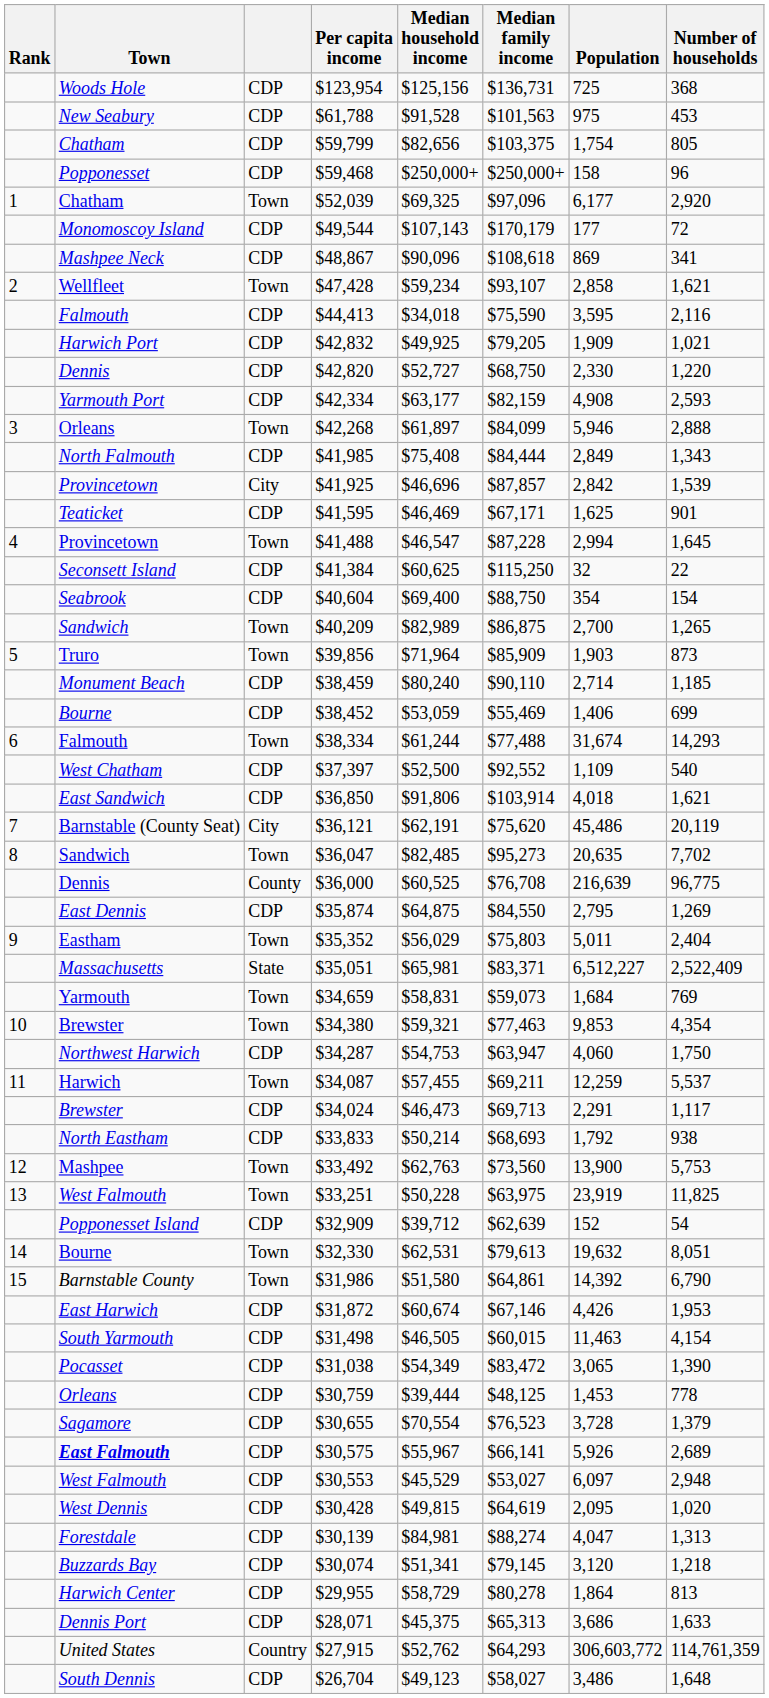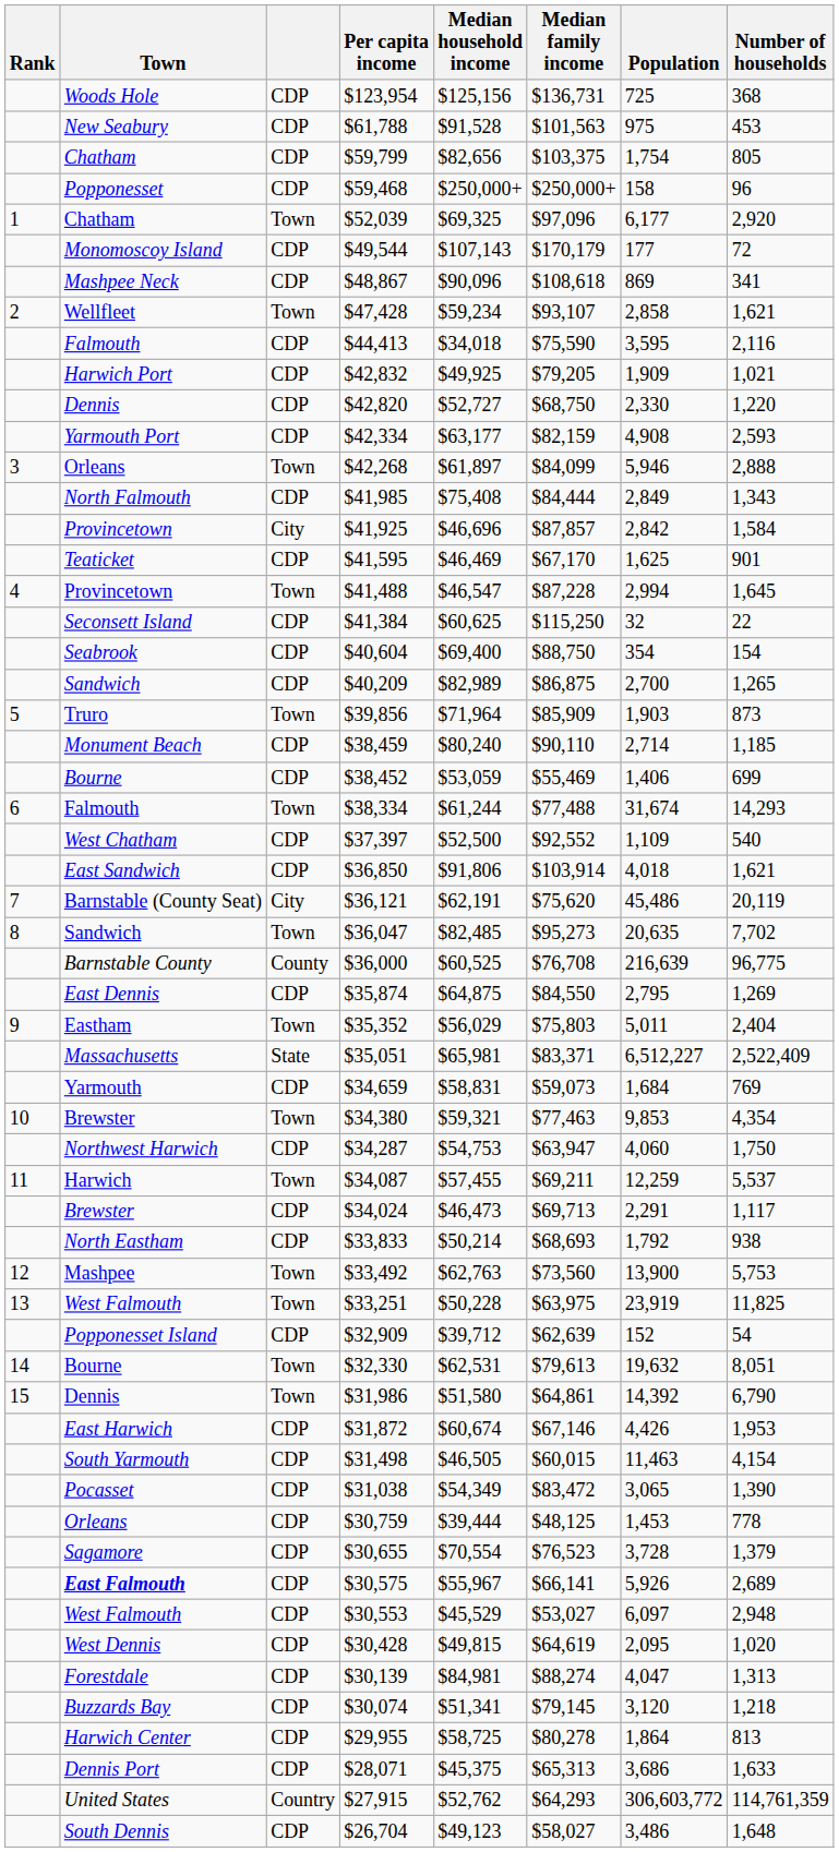 <table class="wikitable sortable">
 <tr valign=bottom>
 <th>Rank</th>
 <th>Town</th>
 <th></th>
 <th>Per capita<br>income</th>
 <th>Median<br>household<br>income</th>
 <th>Median<br>family<br>income</th>
 <th>Population</th>
 <th>Number of<br>households</th>
 </tr>
 <tr>
 <td></td>
 <td><em><a href='#'>Woods Hole</a></em></td>
 <td>CDP</td>
 <td>$123,954</td>
 <td>$125,156</td>
 <td>$136,731</td>
 <td>725</td>
 <td>368</td>
 </tr>
 <tr>
 <td></td>
 <td><em><a href='#'>New Seabury</a></em></td>
 <td>CDP</td>
 <td>$61,788</td>
 <td>$91,528</td>
 <td>$101,563</td>
 <td>975</td>
 <td>453</td>
 </tr>
 <tr>
 <td></td>
 <td><em><a href='#'>Chatham</a></em></td>
 <td>CDP</td>
 <td>$59,799</td>
 <td>$82,656</td>
 <td>$103,375</td>
 <td>1,754</td>
 <td>805</td>
 </tr>
 <tr>
 <td></td>
 <td><em><a href='#'>Popponesset</a></em></td>
 <td>CDP</td>
 <td>$59,468</td>
 <td>$250,000+</td>
 <td>$250,000+</td>
 <td>158</td>
 <td>96</td>
 </tr>
 <tr>
 <td>1</td>
 <td><a href='#'>Chatham</a></td>
 <td>Town</td>
 <td>$52,039</td>
 <td>$69,325</td>
 <td>$97,096</td>
 <td>6,177</td>
 <td>2,920</td>
 </tr>
 <tr>
 <td></td>
 <td><em><a href='#'>Monomoscoy Island</a></em></td>
 <td>CDP</td>
 <td>$49,544</td>
 <td>$107,143</td>
 <td>$170,179</td>
 <td>177</td>
 <td>72</td>
 </tr>
 <tr>
 <td></td>
 <td><em><a href='#'>Mashpee Neck</a></em></td>
 <td>CDP</td>
 <td>$48,867</td>
 <td>$90,096</td>
 <td>$108,618</td>
 <td>869</td>
 <td>341</td>
 </tr>
 <tr>
 <td>2</td>
 <td><a href='#'>Wellfleet</a></td>
 <td>Town</td>
 <td>$47,428</td>
 <td>$59,234</td>
 <td>$93,107</td>
 <td>2,858</td>
 <td>1,621</td>
 </tr>
 <tr>
 <td></td>
 <td><em><a href='#'>Falmouth</a></em></td>
 <td>CDP</td>
 <td>$44,413</td>
 <td>$34,018</td>
 <td>$75,590</td>
 <td>3,595</td>
 <td>2,116</td>
 </tr>
 <tr>
 <td></td>
 <td><em><a href='#'>Harwich Port</a></em></td>
 <td>CDP</td>
 <td>$42,832</td>
 <td>$49,925</td>
 <td>$79,205</td>
 <td>1,909</td>
 <td>1,021</td>
 </tr>
 <tr>
 <td></td>
 <td><em><a href='#'>Dennis</a></em></td>
 <td>CDP</td>
 <td>$42,820</td>
 <td>$52,727</td>
 <td>$68,750</td>
 <td>2,330</td>
 <td>1,220</td>
 </tr>
 <tr>
 <td></td>
 <td><em><a href='#'>Yarmouth Port</a></em></td>
 <td>CDP</td>
 <td>$42,334</td>
 <td>$63,177</td>
 <td>$82,159</td>
 <td>4,908</td>
 <td>2,593</td>
 </tr>
 <tr>
 <td>3</td>
 <td><a href='#'>Orleans</a></td>
 <td>Town</td>
 <td>$42,268</td>
 <td>$61,897</td>
 <td>$84,099</td>
 <td>5,946</td>
 <td>2,888</td>
 </tr>
 <tr>
 <td></td>
 <td><em><a href='#'>North Falmouth</a></em></td>
 <td>CDP</td>
 <td>$41,985</td>
 <td>$75,408</td>
 <td>$84,444</td>
 <td>2,849</td>
 <td>1,343</td>
 </tr>
 <tr>
 <td></td>
 <td><em><a href='#'>Provincetown</a></em></td>
 <td>City </td>
 <td>$41,925</td>
 <td>$46,696</td>
 <td>$87,857</td>
 <td>2,842</td>
-<td>1,539</td>
+<td>1,584</td>
 </tr>
 <tr>
 <td></td>
 <td><em><a href='#'>Teaticket</a></em></td>
 <td>CDP</td>
 <td>$41,595</td>
 <td>$46,469</td>
-<td>$67,171</td>
+<td>$67,170</td>
 <td>1,625</td>
 <td>901</td>
 </tr>
 <tr>
 <td>4</td>
 <td><a href='#'>Provincetown</a></td>
 <td>Town</td>
 <td>$41,488</td>
 <td>$46,547</td>
 <td>$87,228</td>
 <td>2,994</td>
 <td>1,645</td>
 </tr>
 <tr>
 <td></td>
 <td><em><a href='#'>Seconsett Island</a></em></td>
 <td>CDP</td>
 <td>$41,384</td>
 <td>$60,625</td>
 <td>$115,250</td>
 <td>32</td>
 <td>22</td>
 </tr>
 <tr>
 <td></td>
 <td><em><a href='#'>Seabrook</a></em></td>
 <td>CDP</td>
 <td>$40,604</td>
 <td>$69,400</td>
 <td>$88,750</td>
 <td>354</td>
 <td>154</td>
 </tr>
 <tr>
 <td></td>
 <td><em><a href='#'>Sandwich</a></em></td>
-<td>Town</td>
+<td>CDP</td>
 <td>$40,209</td>
 <td>$82,989</td>
 <td>$86,875</td>
 <td>2,700</td>
 <td>1,265</td>
 </tr>
 <tr>
 <td>5</td>
 <td><a href='#'>Truro</a></td>
 <td>Town</td>
 <td>$39,856</td>
 <td>$71,964</td>
 <td>$85,909</td>
 <td>1,903</td>
 <td>873</td>
 </tr>
 <tr>
 <td></td>
 <td><em><a href='#'>Monument Beach</a></em></td>
 <td>CDP</td>
 <td>$38,459</td>
 <td>$80,240</td>
 <td>$90,110</td>
 <td>2,714</td>
 <td>1,185</td>
 </tr>
 <tr>
 <td></td>
 <td><em><a href='#'>Bourne</a></em></td>
 <td>CDP</td>
 <td>$38,452</td>
 <td>$53,059</td>
 <td>$55,469</td>
 <td>1,406</td>
 <td>699</td>
 </tr>
 <tr>
 <td>6</td>
 <td><a href='#'>Falmouth</a></td>
 <td>Town</td>
 <td>$38,334</td>
 <td>$61,244</td>
 <td>$77,488</td>
 <td>31,674</td>
 <td>14,293</td>
 </tr>
 <tr>
 <td></td>
 <td><em><a href='#'>West Chatham</a></em></td>
 <td>CDP</td>
 <td>$37,397</td>
 <td>$52,500</td>
 <td>$92,552</td>
 <td>1,109</td>
 <td>540</td>
 </tr>
 <tr>
 <td></td>
 <td><em><a href='#'>East Sandwich</a></em></td>
 <td>CDP</td>
 <td>$36,850</td>
 <td>$91,806</td>
 <td>$103,914</td>
 <td>4,018</td>
 <td>1,621</td>
 </tr>
 <tr>
 <td>7</td>
 <td><a href='#'>Barnstable</a> (County Seat)</td>
 <td>City </td>
 <td>$36,121</td>
 <td>$62,191</td>
 <td>$75,620</td>
 <td>45,486</td>
 <td>20,119</td>
 </tr>
 <tr>
 <td>8</td>
 <td><a href='#'>Sandwich</a></td>
 <td>Town</td>
 <td>$36,047</td>
 <td>$82,485</td>
 <td>$95,273</td>
 <td>20,635</td>
 <td>7,702</td>
 </tr>
 <tr>
 <td></td>
-<td><a href='#'>Dennis</a></td>
+<td><em>Barnstable County</em></td>
 <td>County</td>
 <td>$36,000</td>
 <td>$60,525</td>
 <td>$76,708</td>
 <td>216,639</td>
 <td>96,775</td>
 </tr>
 <tr>
 <td></td>
 <td><em><a href='#'>East Dennis</a></em></td>
 <td>CDP</td>
 <td>$35,874</td>
 <td>$64,875</td>
 <td>$84,550</td>
 <td>2,795</td>
 <td>1,269</td>
 </tr>
 <tr>
 <td>9</td>
 <td><a href='#'>Eastham</a></td>
 <td>Town</td>
 <td>$35,352</td>
 <td>$56,029</td>
 <td>$75,803</td>
 <td>5,011</td>
 <td>2,404</td>
 </tr>
 <tr>
 <td></td>
 <td><em><a href='#'>Massachusetts</a></em></td>
 <td>State</td>
 <td>$35,051</td>
 <td>$65,981</td>
 <td>$83,371</td>
 <td>6,512,227</td>
 <td>2,522,409</td>
 </tr>
 <tr>
 <td></td>
 <td><a href='#'>Yarmouth</a></td>
-<td>Town</td>
+<td>CDP</td>
 <td>$34,659</td>
 <td>$58,831</td>
 <td>$59,073</td>
 <td>1,684</td>
 <td>769</td>
 </tr>
 <tr>
 <td>10</td>
 <td><a href='#'>Brewster</a></td>
 <td>Town</td>
 <td>$34,380</td>
 <td>$59,321</td>
 <td>$77,463</td>
 <td>9,853</td>
 <td>4,354</td>
 </tr>
 <tr>
 <td></td>
 <td><em><a href='#'>Northwest Harwich</a></em></td>
 <td>CDP</td>
 <td>$34,287</td>
 <td>$54,753</td>
 <td>$63,947</td>
 <td>4,060</td>
 <td>1,750</td>
 </tr>
 <tr>
 <td>11</td>
 <td><a href='#'>Harwich</a></td>
 <td>Town</td>
 <td>$34,087</td>
 <td>$57,455</td>
 <td>$69,211</td>
 <td>12,259</td>
 <td>5,537</td>
 </tr>
 <tr>
 <td></td>
 <td><em><a href='#'>Brewster</a></em></td>
 <td>CDP</td>
 <td>$34,024</td>
 <td>$46,473</td>
 <td>$69,713</td>
 <td>2,291</td>
 <td>1,117</td>
 </tr>
 <tr>
 <td></td>
 <td><em><a href='#'>North Eastham</a></em></td>
 <td>CDP</td>
 <td>$33,833</td>
 <td>$50,214</td>
 <td>$68,693</td>
 <td>1,792</td>
 <td>938</td>
 </tr>
 <tr>
 <td>12</td>
 <td><a href='#'>Mashpee</a></td>
 <td>Town</td>
 <td>$33,492</td>
 <td>$62,763</td>
 <td>$73,560</td>
 <td>13,900</td>
 <td>5,753</td>
 </tr>
 <tr>
 <td>13</td>
 <td><em><a href='#'>West Falmouth</a></em></td>
 <td>Town</td>
 <td>$33,251</td>
 <td>$50,228</td>
 <td>$63,975</td>
 <td>23,919</td>
 <td>11,825</td>
 </tr>
 <tr>
 <td></td>
 <td><em><a href='#'>Popponesset Island</a></em></td>
 <td>CDP</td>
 <td>$32,909</td>
 <td>$39,712</td>
 <td>$62,639</td>
 <td>152</td>
 <td>54</td>
 </tr>
 <tr>
 <td>14</td>
 <td><a href='#'>Bourne</a></td>
 <td>Town</td>
 <td>$32,330</td>
 <td>$62,531</td>
 <td>$79,613</td>
 <td>19,632</td>
 <td>8,051</td>
 </tr>
 <tr>
 <td>15</td>
-<td><em>Barnstable County</em></td>
+<td><a href='#'>Dennis</a></td>
 <td>Town</td>
 <td>$31,986</td>
 <td>$51,580</td>
 <td>$64,861</td>
 <td>14,392</td>
 <td>6,790</td>
 </tr>
 <tr>
 <td></td>
 <td><em><a href='#'>East Harwich</a></em></td>
 <td>CDP</td>
 <td>$31,872</td>
 <td>$60,674</td>
 <td>$67,146</td>
 <td>4,426</td>
 <td>1,953</td>
 </tr>
 <tr>
 <td></td>
 <td><em><a href='#'>South Yarmouth</a></em></td>
 <td>CDP</td>
 <td>$31,498</td>
 <td>$46,505</td>
 <td>$60,015</td>
 <td>11,463</td>
 <td>4,154</td>
 </tr>
 <tr>
 <td></td>
 <td><em><a href='#'>Pocasset</a></em></td>
 <td>CDP</td>
 <td>$31,038</td>
 <td>$54,349</td>
 <td>$83,472</td>
 <td>3,065</td>
 <td>1,390</td>
 </tr>
 <tr>
 <td></td>
 <td><em><a href='#'>Orleans</a></em></td>
 <td>CDP</td>
 <td>$30,759</td>
 <td>$39,444</td>
 <td>$48,125</td>
 <td>1,453</td>
 <td>778</td>
 </tr>
 <tr>
 <td></td>
 <td><em><a href='#'>Sagamore</a></em></td>
 <td>CDP</td>
 <td>$30,655</td>
 <td>$70,554</td>
 <td>$76,523</td>
 <td>3,728</td>
 <td>1,379</td>
 </tr>
 <tr>
 <td></td>
 <td><strong><em><a href='#'>East Falmouth</a></em></strong></td>
 <td>CDP</td>
 <td>$30,575</td>
 <td>$55,967</td>
 <td>$66,141</td>
 <td>5,926</td>
 <td>2,689</td>
 </tr>
 <tr>
 <td></td>
 <td><em><a href='#'>West Falmouth</a></em></td>
 <td>CDP</td>
 <td>$30,553</td>
 <td>$45,529</td>
 <td>$53,027</td>
 <td>6,097</td>
 <td>2,948</td>
 </tr>
 <tr>
 <td></td>
 <td><em><a href='#'>West Dennis</a></em></td>
 <td>CDP</td>
 <td>$30,428</td>
 <td>$49,815</td>
 <td>$64,619</td>
 <td>2,095</td>
 <td>1,020</td>
 </tr>
 <tr>
 <td></td>
 <td><em><a href='#'>Forestdale</a></em></td>
 <td>CDP</td>
 <td>$30,139</td>
 <td>$84,981</td>
 <td>$88,274</td>
 <td>4,047</td>
 <td>1,313</td>
 </tr>
 <tr>
 <td></td>
 <td><em><a href='#'>Buzzards Bay</a></em></td>
 <td>CDP</td>
 <td>$30,074</td>
 <td>$51,341</td>
 <td>$79,145</td>
 <td>3,120</td>
 <td>1,218</td>
 </tr>
 <tr>
 <td></td>
 <td><em><a href='#'>Harwich Center</a></em></td>
 <td>CDP</td>
 <td>$29,955</td>
-<td>$58,729</td>
+<td>$58,725</td>
 <td>$80,278</td>
 <td>1,864</td>
 <td>813</td>
 </tr>
 <tr>
 <td></td>
 <td><em><a href='#'>Dennis Port</a></em></td>
 <td>CDP</td>
 <td>$28,071</td>
 <td>$45,375</td>
 <td>$65,313</td>
 <td>3,686</td>
 <td>1,633</td>
 </tr>
 <tr>
 <td></td>
 <td><em>United States</em></td>
 <td>Country</td>
 <td>$27,915</td>
 <td>$52,762</td>
 <td>$64,293</td>
 <td>306,603,772</td>
 <td>114,761,359</td>
 </tr>
 <tr>
 <td></td>
 <td><em><a href='#'>South Dennis</a></em></td>
 <td>CDP</td>
 <td>$26,704</td>
 <td>$49,123</td>
 <td>$58,027</td>
 <td>3,486</td>
 <td>1,648</td>
 </tr>
 <tr>
 </tr>
 </table>
